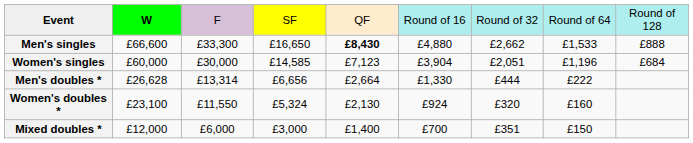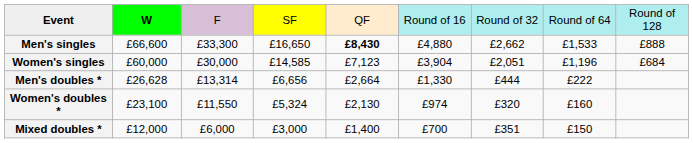 <table class=wikitable style=font-size:90%;text-align:center>
 <tr>
 <td style="width:130px; background:#efefef;"><strong>Event</strong></td>
 <td style="width:80px; background:lime;"><strong>W</strong></td>
 <td style="width:85px; background:thistle;">F</td>
 <td style="width:85px; background:#ff0;">SF</td>
 <td style="width:85px; background:#ffebcd;">QF</td>
 <td style="width:85px; background:#afeeee;">Round of 16</td>
 <td style="width:85px; background:#afeeee;">Round of 32</td>
 <td style="width:85px; background:#afeeee;">Round of 64</td>
 <td style="width:85px; background:#afeeee;">Round of 128</td>
 </tr>
 <tr>
 <td style="background:#f3f3f3;"><strong>Men's singles</strong></td>
 <td>£66,600</td>
 <td>£33,300</td>
 <td>£16,650</td>
 <td><strong>£8,430</strong></td>
 <td>£4,880</td>
 <td>£2,662</td>
 <td>£1,533</td>
 <td>£888</td>
 </tr>
 <tr>
 <td style="background:#f3f3f3;"><strong>Women's singles</strong></td>
 <td>£60,000</td>
 <td>£30,000</td>
 <td>£14,585</td>
 <td>£7,123</td>
 <td>£3,904</td>
 <td>£2,051</td>
 <td>£1,196</td>
 <td>£684</td>
 </tr>
 <tr>
 <td style="background:#f3f3f3;"><strong>Men's doubles *</strong></td>
 <td>£26,628</td>
 <td>£13,314</td>
 <td>£6,656</td>
 <td>£2,664</td>
 <td>£1,330</td>
 <td>£444</td>
 <td>£222</td>
 <td></td>
 </tr>
 <tr>
 <td style="background:#f3f3f3;"><strong>Women's doubles *</strong></td>
 <td>£23,100</td>
 <td>£11,550</td>
 <td>£5,324</td>
 <td>£2,130</td>
-<td>£924</td>
+<td>£974</td>
 <td>£320</td>
 <td>£160</td>
 <td></td>
 </tr>
 <tr>
 <td style="background:#f3f3f3;"><strong>Mixed doubles *</strong></td>
 <td>£12,000</td>
 <td>£6,000</td>
 <td>£3,000</td>
 <td>£1,400</td>
 <td>£700</td>
 <td>£351</td>
 <td>£150</td>
 <td></td>
 </tr>
 </table>
